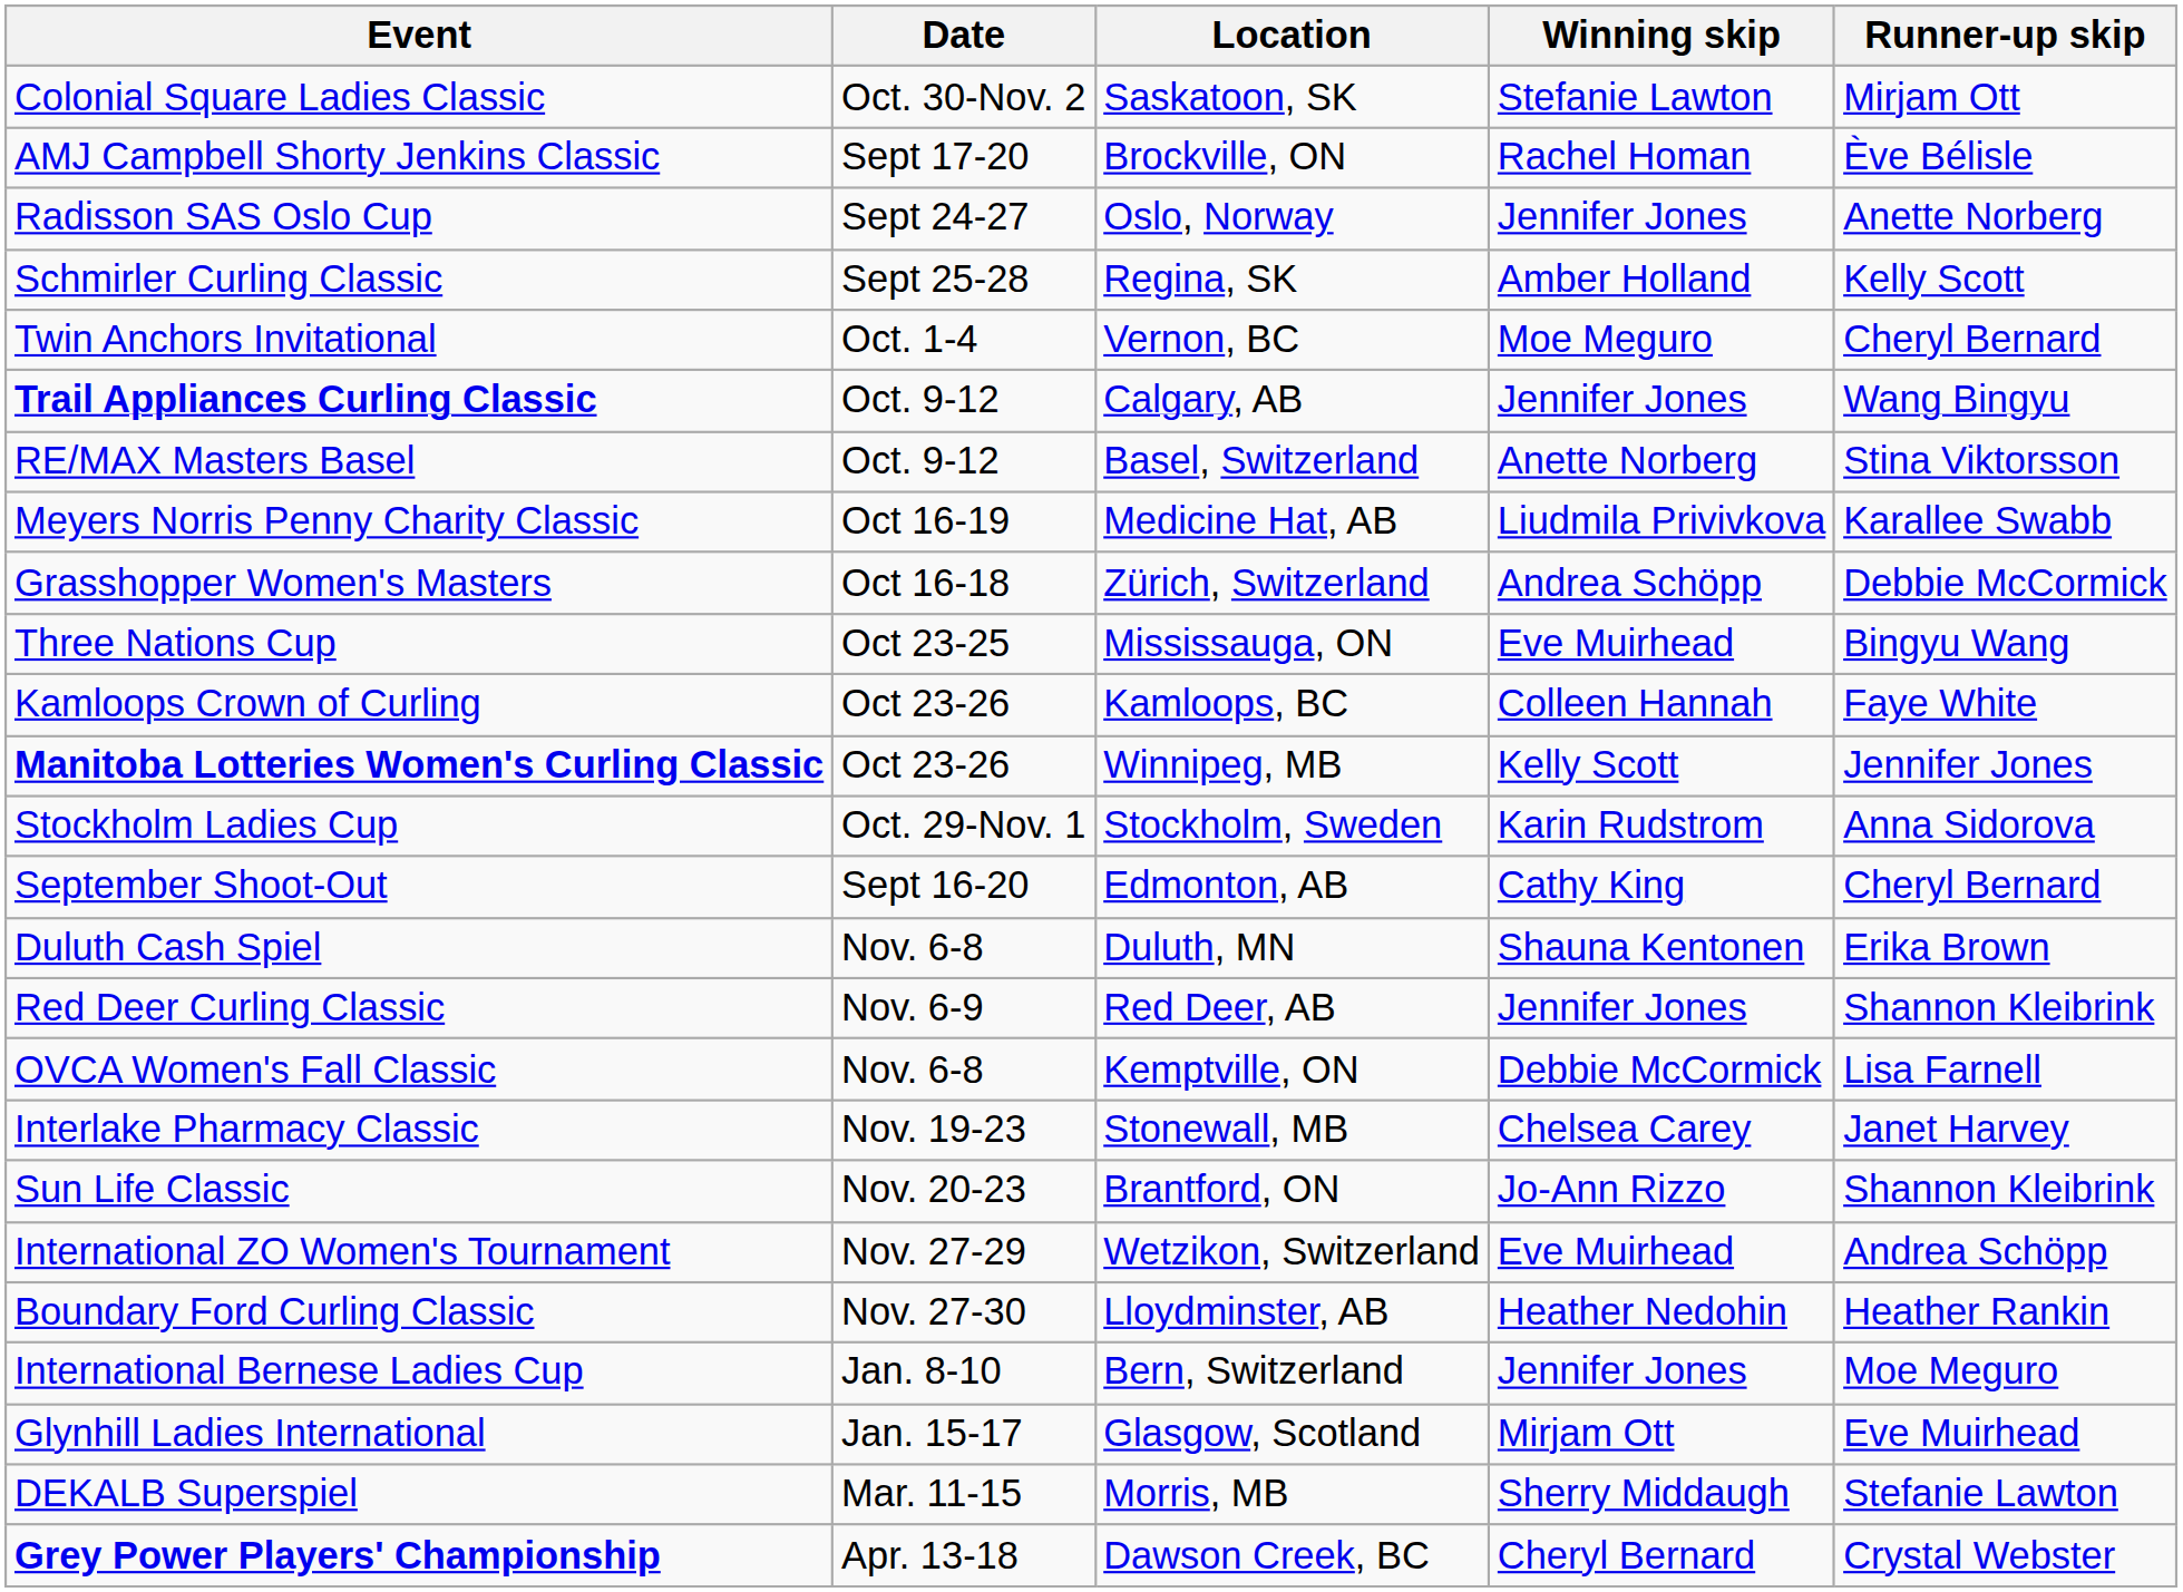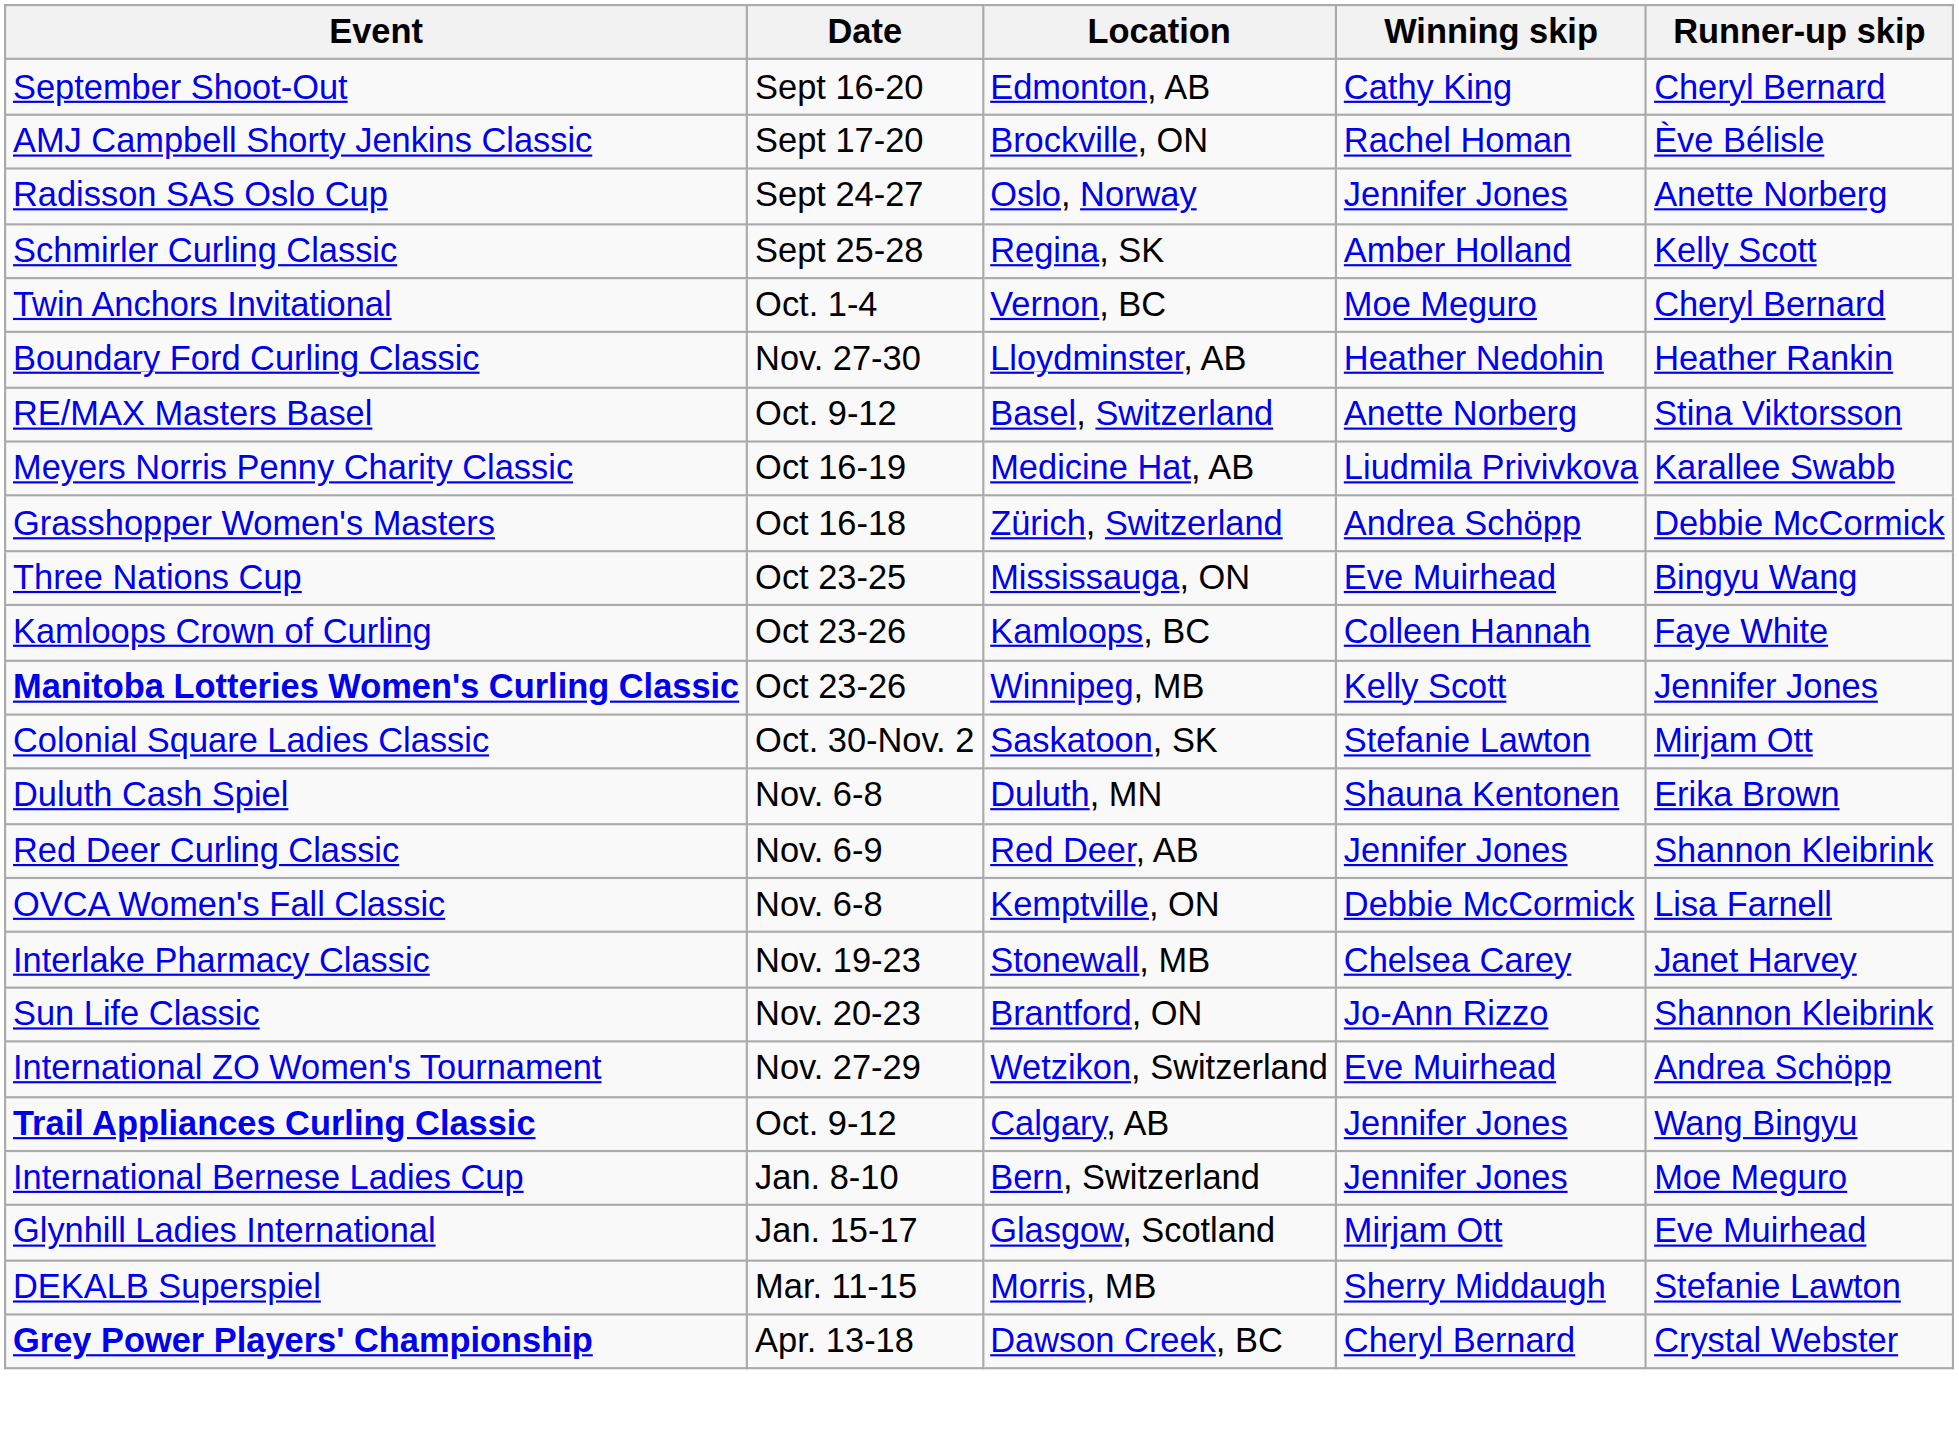 <table class="wikitable">
 <tr>
 <th>Event</th>
 <th>Date</th>
 <th>Location</th>
 <th>Winning skip</th>
 <th>Runner-up skip</th>
 </tr>
 <tr>
-<td><a href='#'>Colonial Square Ladies Classic</a></td>
-<td>Oct. 30-Nov. 2</td>
-<td><a href='#'>Saskatoon</a>, SK</td>
-<td> <a href='#'>Stefanie Lawton</a></td>
-<td> <a href='#'>Mirjam Ott</a></td>
+<td><a href='#'>September Shoot-Out</a></td>
+<td>Sept 16-20</td>
+<td><a href='#'>Edmonton</a>, AB</td>
+<td> <a href='#'>Cathy King</a></td>
+<td> <a href='#'>Cheryl Bernard</a></td>
 </tr>
 <tr>
 <td><a href='#'>AMJ Campbell Shorty Jenkins Classic</a></td>
 <td>Sept 17-20</td>
 <td><a href='#'>Brockville</a>, ON</td>
 <td> <a href='#'>Rachel Homan</a></td>
 <td> <a href='#'>Ève Bélisle</a></td>
 </tr>
 <tr>
 <td><a href='#'>Radisson SAS Oslo Cup</a></td>
 <td>Sept 24-27</td>
 <td><a href='#'>Oslo</a>, <a href='#'>Norway</a></td>
 <td> <a href='#'>Jennifer Jones</a></td>
 <td> <a href='#'>Anette Norberg</a></td>
 </tr>
 <tr>
 <td><a href='#'>Schmirler Curling Classic</a></td>
 <td>Sept 25-28</td>
 <td><a href='#'>Regina</a>, SK</td>
 <td> <a href='#'>Amber Holland</a></td>
 <td> <a href='#'>Kelly Scott</a></td>
 </tr>
 <tr>
 <td><a href='#'>Twin Anchors Invitational</a></td>
 <td>Oct. 1-4</td>
 <td><a href='#'>Vernon</a>, BC</td>
 <td> <a href='#'>Moe Meguro</a></td>
 <td> <a href='#'>Cheryl Bernard</a></td>
 </tr>
 <tr>
-<td><strong><a href='#'>Trail Appliances Curling Classic</a></strong></td>
-<td>Oct. 9-12</td>
-<td><a href='#'>Calgary</a>, AB</td>
-<td> <a href='#'>Jennifer Jones</a></td>
-<td> <a href='#'>Wang Bingyu</a></td>
+<td><a href='#'>Boundary Ford Curling Classic</a></td>
+<td>Nov. 27-30</td>
+<td><a href='#'>Lloydminster</a>, AB</td>
+<td> <a href='#'>Heather Nedohin</a></td>
+<td> <a href='#'>Heather Rankin</a></td>
 </tr>
 <tr>
 <td><a href='#'>RE/MAX Masters Basel</a></td>
 <td>Oct. 9-12</td>
 <td><a href='#'>Basel</a>, <a href='#'>Switzerland</a></td>
 <td> <a href='#'>Anette Norberg</a></td>
 <td><a href='#'>Stina Viktorsson</a></td>
 </tr>
 <tr>
 <td><a href='#'>Meyers Norris Penny Charity Classic</a></td>
 <td>Oct 16-19</td>
 <td><a href='#'>Medicine Hat</a>, AB</td>
 <td> <a href='#'>Liudmila Privivkova</a></td>
 <td> <a href='#'>Karallee Swabb</a></td>
 </tr>
 <tr>
 <td><a href='#'>Grasshopper Women's Masters</a></td>
 <td>Oct 16-18</td>
 <td><a href='#'>Zürich</a>, <a href='#'>Switzerland</a></td>
 <td> <a href='#'>Andrea Schöpp</a></td>
 <td> <a href='#'>Debbie McCormick</a></td>
 </tr>
 <tr>
 <td><a href='#'>Three Nations Cup</a></td>
 <td>Oct 23-25</td>
 <td><a href='#'>Mississauga</a>, ON</td>
 <td> <a href='#'>Eve Muirhead</a></td>
 <td> <a href='#'>Bingyu Wang</a></td>
 </tr>
 <tr>
 <td><a href='#'>Kamloops Crown of Curling</a></td>
 <td>Oct 23-26</td>
 <td><a href='#'>Kamloops</a>, BC</td>
 <td> <a href='#'>Colleen Hannah</a></td>
 <td> <a href='#'>Faye White</a></td>
 </tr>
 <tr>
 <td><strong><a href='#'>Manitoba Lotteries Women's Curling Classic</a></strong></td>
 <td>Oct 23-26</td>
 <td><a href='#'>Winnipeg</a>, MB</td>
 <td> <a href='#'>Kelly Scott</a></td>
 <td> <a href='#'>Jennifer Jones</a></td>
 </tr>
 <tr>
-<td><a href='#'>Stockholm Ladies Cup</a></td>
-<td>Oct. 29-Nov. 1</td>
-<td><a href='#'>Stockholm</a>, <a href='#'>Sweden</a></td>
-<td> <a href='#'>Karin Rudstrom</a></td>
-<td> <a href='#'>Anna Sidorova</a></td>
-</tr>
-<tr>
-<td><a href='#'>September Shoot-Out</a></td>
-<td>Sept 16-20</td>
-<td><a href='#'>Edmonton</a>, AB</td>
-<td> <a href='#'>Cathy King</a></td>
-<td> <a href='#'>Cheryl Bernard</a></td>
+<td><a href='#'>Colonial Square Ladies Classic</a></td>
+<td>Oct. 30-Nov. 2</td>
+<td><a href='#'>Saskatoon</a>, SK</td>
+<td> <a href='#'>Stefanie Lawton</a></td>
+<td> <a href='#'>Mirjam Ott</a></td>
 </tr>
 <tr>
 <td><a href='#'>Duluth Cash Spiel</a></td>
 <td>Nov. 6-8</td>
 <td><a href='#'>Duluth</a>, MN</td>
 <td> <a href='#'>Shauna Kentonen</a></td>
 <td> <a href='#'>Erika Brown</a></td>
 </tr>
 <tr>
 <td><a href='#'>Red Deer Curling Classic</a></td>
 <td>Nov. 6-9</td>
 <td><a href='#'>Red Deer</a>, AB</td>
 <td> <a href='#'>Jennifer Jones</a></td>
 <td> <a href='#'>Shannon Kleibrink</a></td>
 </tr>
 <tr>
 <td><a href='#'>OVCA Women's Fall Classic</a></td>
 <td>Nov. 6-8</td>
 <td><a href='#'>Kemptville</a>, ON</td>
 <td> <a href='#'>Debbie McCormick</a></td>
 <td> <a href='#'>Lisa Farnell</a></td>
 </tr>
 <tr>
 <td><a href='#'>Interlake Pharmacy Classic</a></td>
 <td>Nov. 19-23</td>
 <td><a href='#'>Stonewall</a>, MB</td>
 <td> <a href='#'>Chelsea Carey</a></td>
 <td> <a href='#'>Janet Harvey</a></td>
 </tr>
 <tr>
 <td><a href='#'>Sun Life Classic</a></td>
 <td>Nov. 20-23</td>
 <td><a href='#'>Brantford</a>, ON</td>
 <td> <a href='#'>Jo-Ann Rizzo</a></td>
 <td> <a href='#'>Shannon Kleibrink</a></td>
 </tr>
 <tr>
 <td><a href='#'>International ZO Women's Tournament</a></td>
 <td>Nov. 27-29</td>
 <td><a href='#'>Wetzikon</a>, Switzerland</td>
 <td> <a href='#'>Eve Muirhead</a></td>
 <td> <a href='#'>Andrea Schöpp</a></td>
 </tr>
 <tr>
-<td><a href='#'>Boundary Ford Curling Classic</a></td>
-<td>Nov. 27-30</td>
-<td><a href='#'>Lloydminster</a>, AB</td>
-<td> <a href='#'>Heather Nedohin</a></td>
-<td> <a href='#'>Heather Rankin</a></td>
+<td><strong><a href='#'>Trail Appliances Curling Classic</a></strong></td>
+<td>Oct. 9-12</td>
+<td><a href='#'>Calgary</a>, AB</td>
+<td> <a href='#'>Jennifer Jones</a></td>
+<td> <a href='#'>Wang Bingyu</a></td>
 </tr>
 <tr>
 <td><a href='#'>International Bernese Ladies Cup</a></td>
 <td>Jan. 8-10</td>
 <td><a href='#'>Bern</a>, Switzerland</td>
 <td> <a href='#'>Jennifer Jones</a></td>
 <td> <a href='#'>Moe Meguro</a></td>
 </tr>
 <tr>
 <td><a href='#'>Glynhill Ladies International</a></td>
 <td>Jan. 15-17</td>
 <td><a href='#'>Glasgow</a>, Scotland</td>
 <td> <a href='#'>Mirjam Ott</a></td>
 <td> <a href='#'>Eve Muirhead</a></td>
 </tr>
 <tr>
 <td><a href='#'>DEKALB Superspiel</a></td>
 <td>Mar. 11-15</td>
 <td><a href='#'>Morris</a>, MB</td>
 <td> <a href='#'>Sherry Middaugh</a></td>
 <td> <a href='#'>Stefanie Lawton</a></td>
 </tr>
 <tr>
 <td><strong><a href='#'>Grey Power Players' Championship</a></strong></td>
 <td>Apr. 13-18</td>
 <td><a href='#'>Dawson Creek</a>, BC</td>
 <td> <a href='#'>Cheryl Bernard</a></td>
 <td> <a href='#'>Crystal Webster</a></td>
 </tr>
 </table>
